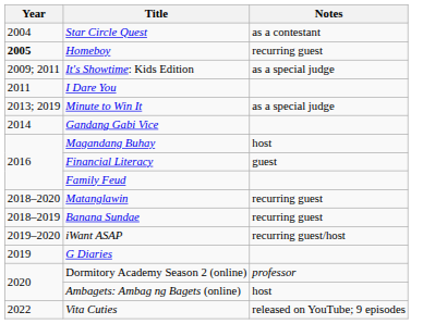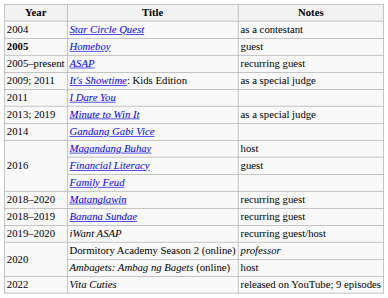 <table class="wikitable sortable">
 <tr>
 <th>Year</th>
 <th>Title</th>
 <th>Notes</th>
 </tr>
 <tr>
 <td>2004</td>
 <td><em><a href='#'>Star Circle Quest</a></em></td>
 <td>as a contestant</td>
 </tr>
 <tr>
 <td><strong>2005</strong></td>
 <td><em><a href='#'>Homeboy</a></em></td>
+<td>guest</td>
+</tr>
+<tr>
+<td>2005–present</td>
+<td><em><a href='#'>ASAP</a></em></td>
 <td>recurring guest</td>
 </tr>
 <tr>
 <td>2009; 2011</td>
 <td><em><a href='#'>It's Showtime</a></em>: Kids Edition</td>
 <td>as a special judge</td>
 </tr>
 <tr>
 <td>2011</td>
 <td><em><a href='#'>I Dare You</a></em></td>
 <td></td>
 </tr>
 <tr>
 <td>2013; 2019</td>
 <td><em><a href='#'>Minute to Win It</a></em></td>
 <td>as a special judge</td>
 </tr>
 <tr>
 <td>2014</td>
 <td><em><a href='#'>Gandang Gabi Vice</a></em></td>
 <td></td>
 </tr>
 <tr>
 <td rowspan=3>2016</td>
 <td><em><a href='#'>Magandang Buhay</a></em></td>
 <td>host</td>
 </tr>
 <tr>
 <td><em><a href='#'>Financial Literacy</a></em></td>
 <td>guest</td>
 </tr>
 <tr>
 <td><em><a href='#'>Family Feud</a></em></td>
 <td></td>
 </tr>
 <tr>
 <td>2018–2020</td>
 <td><em><a href='#'>Matanglawin</a></em></td>
 <td>recurring guest</td>
 </tr>
 <tr>
 <td>2018–2019</td>
 <td><em><a href='#'>Banana Sundae</a></em></td>
 <td>recurring guest</td>
 </tr>
 <tr>
 <td>2019–2020</td>
 <td><em>iWant ASAP</em></td>
 <td>recurring guest/host</td>
 </tr>
 <tr>
-<td>2019</td>
-<td><em><a href='#'>G Diaries</a></em></td>
-<td></td>
-</tr>
-<tr>
 <td rowspan=2>2020</td>
 <td>Dormitory Academy Season 2 (online)</td>
 <td><em>professor</em></td>
 </tr>
 <tr>
 <td><em>Ambagets: Ambag ng Bagets</em> (online)</td>
 <td>host</td>
 </tr>
 <tr>
 <td>2022</td>
 <td><em>Vita Cuties</em></td>
 <td>released on YouTube; 9 episodes</td>
 </tr>
 </table>
